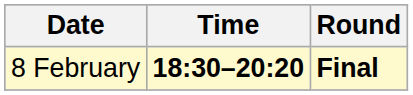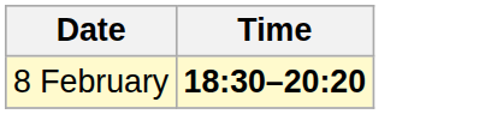 <table class="wikitable">
 <tr>
 <th>Date</th>
 <th>Time</th>
-<th>Round</th>
 </tr>
 <tr style=background:lemonchiffon>
 <td>8 February</td>
 <td><strong>18:30–20:20</strong></td>
-<td><strong>Final</strong></td>
 </tr>
 </table>
